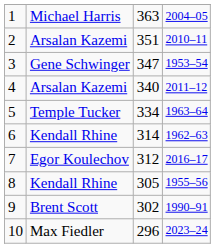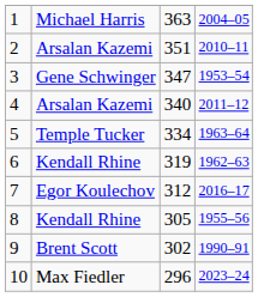 <table class="wikitable">
 <tr>
 </tr>
 <tr>
 <td>1</td>
 <td><a href='#'>Michael Harris</a></td>
 <td>363</td>
 <td style="font-size:80%;"><a href='#'>2004–05</a></td>
 </tr>
 <tr>
 <td>2</td>
 <td><a href='#'>Arsalan Kazemi</a></td>
 <td>351</td>
 <td style="font-size:80%;"><a href='#'>2010–11</a></td>
 </tr>
 <tr>
 <td>3</td>
 <td><a href='#'>Gene Schwinger</a></td>
 <td>347</td>
 <td style="font-size:80%;"><a href='#'>1953–54</a></td>
 </tr>
 <tr>
 <td>4</td>
 <td><a href='#'>Arsalan Kazemi</a></td>
 <td>340</td>
 <td style="font-size:80%;"><a href='#'>2011–12</a></td>
 </tr>
 <tr>
 <td>5</td>
 <td><a href='#'>Temple Tucker</a></td>
 <td>334</td>
 <td style="font-size:80%;"><a href='#'>1963–64</a></td>
 </tr>
 <tr>
 <td>6</td>
 <td><a href='#'>Kendall Rhine</a></td>
-<td>314</td>
+<td>319</td>
 <td style="font-size:80%;"><a href='#'>1962–63</a></td>
 </tr>
 <tr>
 <td>7</td>
 <td><a href='#'>Egor Koulechov</a></td>
 <td>312</td>
 <td style="font-size:80%;"><a href='#'>2016–17</a></td>
 </tr>
 <tr>
 <td>8</td>
 <td><a href='#'>Kendall Rhine</a></td>
 <td>305</td>
 <td style="font-size:80%;"><a href='#'>1955–56</a></td>
 </tr>
 <tr>
 <td>9</td>
 <td><a href='#'>Brent Scott</a></td>
 <td>302</td>
 <td style="font-size:80%;"><a href='#'>1990–91</a></td>
 </tr>
 <tr>
 <td>10</td>
 <td>Max Fiedler</td>
 <td>296</td>
 <td style="font-size:80%;"><a href='#'>2023–24</a></td>
 </tr>
 </table>
